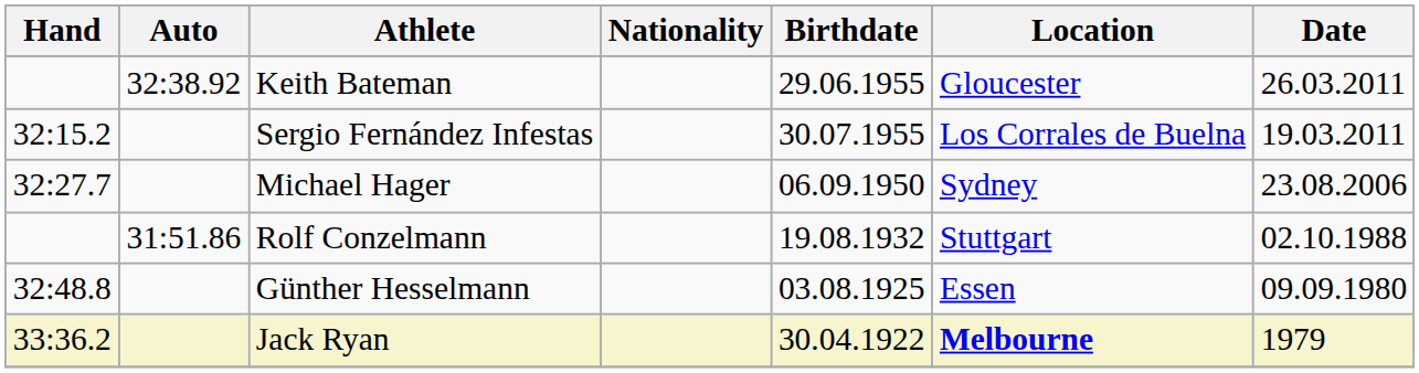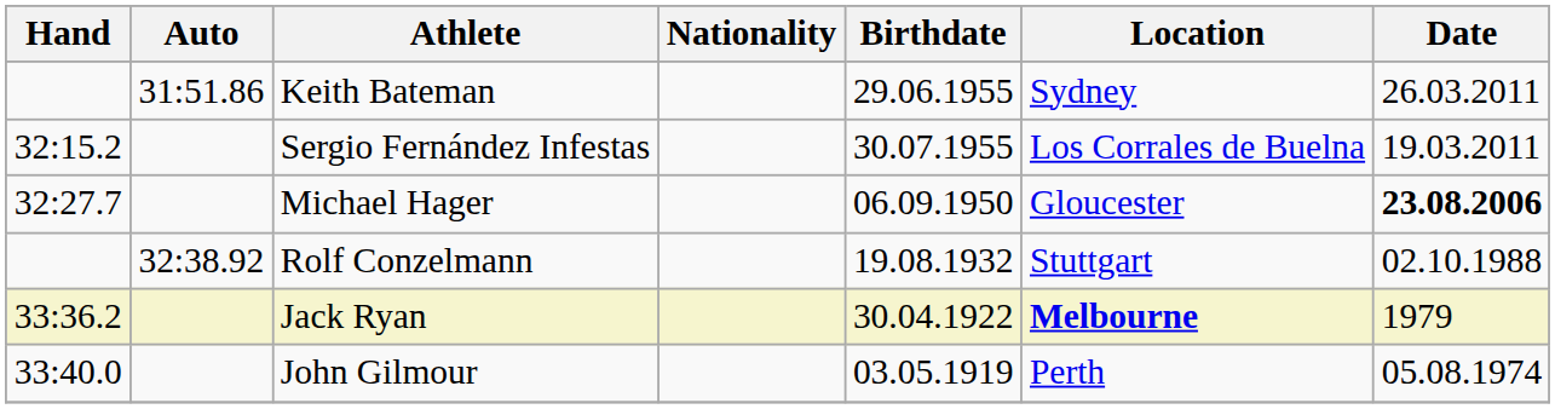 <table class="wikitable">
 <tr>
 <th>Hand</th>
 <th>Auto</th>
 <th>Athlete</th>
 <th>Nationality</th>
 <th>Birthdate</th>
 <th>Location</th>
 <th>Date</th>
 </tr>
 <tr>
 <td></td>
-<td>32:38.92</td>
+<td>31:51.86</td>
 <td>Keith Bateman</td>
 <td></td>
 <td>29.06.1955</td>
-<td><a href='#'>Gloucester</a></td>
+<td><a href='#'>Sydney</a></td>
 <td>26.03.2011</td>
 </tr>
 <tr>
 <td>32:15.2</td>
 <td></td>
 <td>Sergio Fernández Infestas</td>
 <td></td>
 <td>30.07.1955</td>
 <td><a href='#'>Los Corrales de Buelna</a></td>
 <td>19.03.2011</td>
 </tr>
 <tr>
 <td>32:27.7</td>
 <td></td>
 <td>Michael Hager</td>
 <td></td>
 <td>06.09.1950</td>
-<td><a href='#'>Sydney</a></td>
-<td>23.08.2006</td>
+<td><a href='#'>Gloucester</a></td>
+<td><strong>23.08.2006</strong></td>
 </tr>
 <tr>
 <td></td>
-<td>31:51.86</td>
+<td>32:38.92</td>
 <td>Rolf Conzelmann</td>
 <td></td>
 <td>19.08.1932</td>
 <td><a href='#'>Stuttgart</a></td>
 <td>02.10.1988</td>
-</tr>
-<tr>
-<td>32:48.8</td>
-<td></td>
-<td>Günther Hesselmann</td>
-<td></td>
-<td>03.08.1925</td>
-<td><a href='#'>Essen</a></td>
-<td>09.09.1980</td>
 </tr>
 <tr bgcolor=#f6F5CE>
 <td>33:36.2</td>
 <td></td>
 <td>Jack Ryan</td>
 <td></td>
 <td>30.04.1922</td>
 <td><strong><a href='#'>Melbourne</a></strong></td>
 <td>1979</td>
 </tr>
 <tr>
+<td>33:40.0</td>
+<td></td>
+<td>John Gilmour</td>
+<td></td>
+<td>03.05.1919</td>
+<td><a href='#'>Perth</a></td>
+<td>05.08.1974</td>
+</tr>
+<tr>
 </tr>
 </table>
